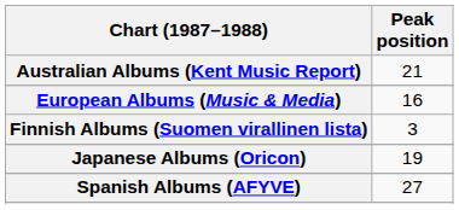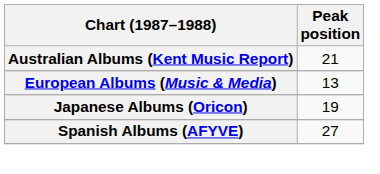 <table class="wikitable sortable plainrowheaders" style="text-align:center">
 <tr>
 <th scope="col">Chart (1987–1988)</th>
 <th scope="col">Peak<br>position</th>
 </tr>
 <tr>
 <th scope="row">Australian Albums (<a href='#'>Kent Music Report</a>)</th>
 <td>21</td>
 </tr>
 <tr>
 </tr>
 <tr>
 </tr>
 <tr>
 </tr>
 <tr>
 <th scope="row"><a href='#'>European Albums</a> (<em><a href='#'>Music & Media</a></em>)</th>
-<td>16</td>
-</tr>
-<tr>
-<th scope="row">Finnish Albums (<a href='#'>Suomen virallinen lista</a>)</th>
-<td>3</td>
+<td>13</td>
 </tr>
 <tr>
 </tr>
 <tr>
 <th scope="row">Japanese Albums (<a href='#'>Oricon</a>)</th>
 <td>19</td>
 </tr>
 <tr>
 </tr>
 <tr>
 </tr>
 <tr>
 <th scope="row">Spanish Albums (<a href='#'>AFYVE</a>)</th>
 <td>27</td>
 </tr>
 <tr>
 </tr>
 <tr>
 </tr>
 <tr>
 </tr>
 <tr>
 </tr>
 </table>
